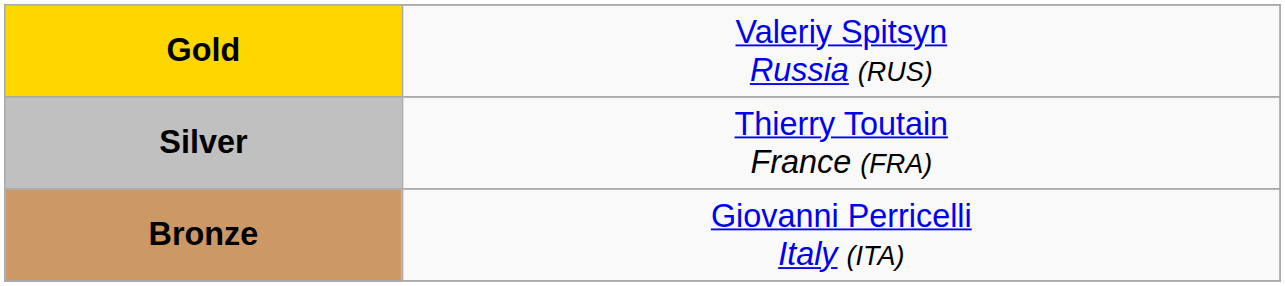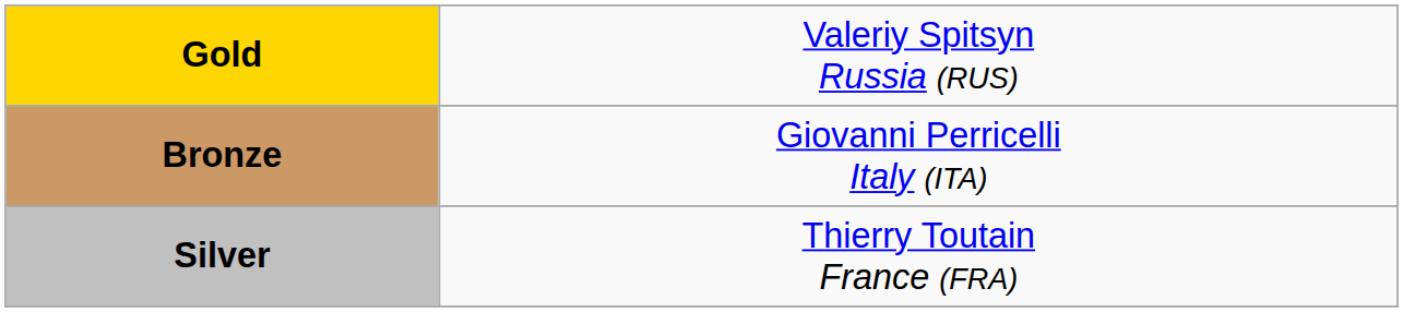 <table class="wikitable" style=" text-align:center; font-size:110%;" width="35%">
 <tr>
 <td bgcolor="gold"><strong>Gold</strong></td>
 <td> <a href='#'>Valeriy Spitsyn</a><br><em><a href='#'>Russia</a> <small>(RUS)</small></em></td>
 </tr>
 <tr>
+<td bgcolor="CC9966"><strong>Bronze</strong></td>
+<td> <a href='#'>Giovanni Perricelli</a><br><em><a href='#'>Italy</a> <small>(ITA)</small></em></td>
+</tr>
+<tr>
 <td bgcolor="silver"><strong>Silver</strong></td>
 <td> <a href='#'>Thierry Toutain</a><br><em>France <small>(FRA)</small></em></td>
 </tr>
-<tr>
-<td bgcolor="CC9966"><strong>Bronze</strong></td>
-<td> <a href='#'>Giovanni Perricelli</a><br><em><a href='#'>Italy</a> <small>(ITA)</small></em></td>
-</tr>
 </table>
